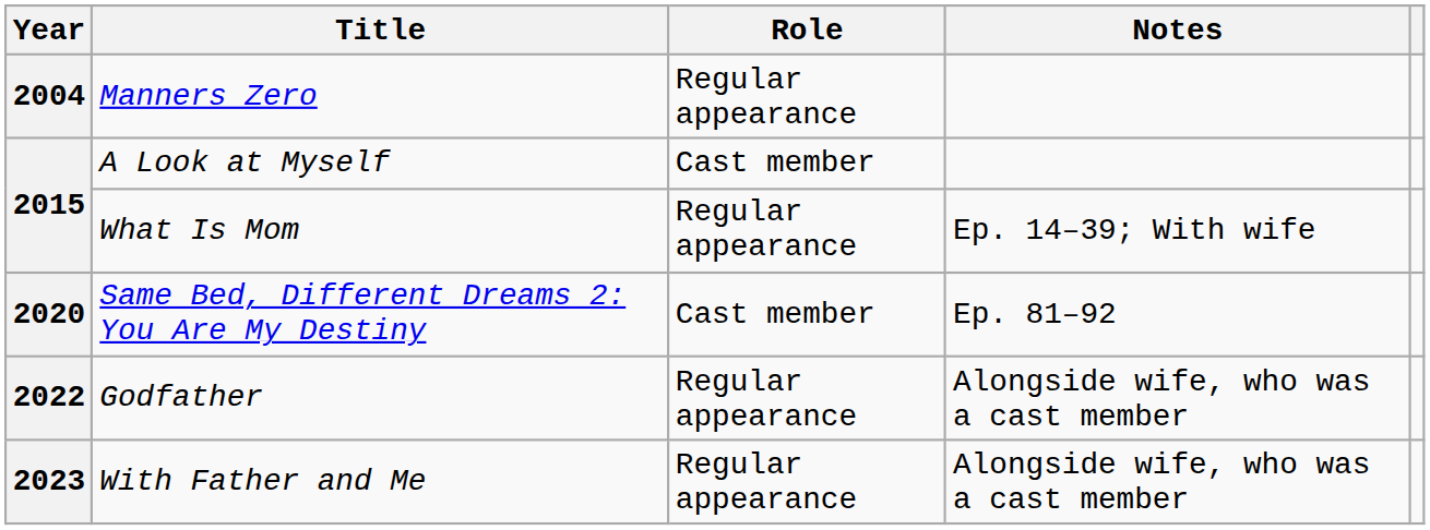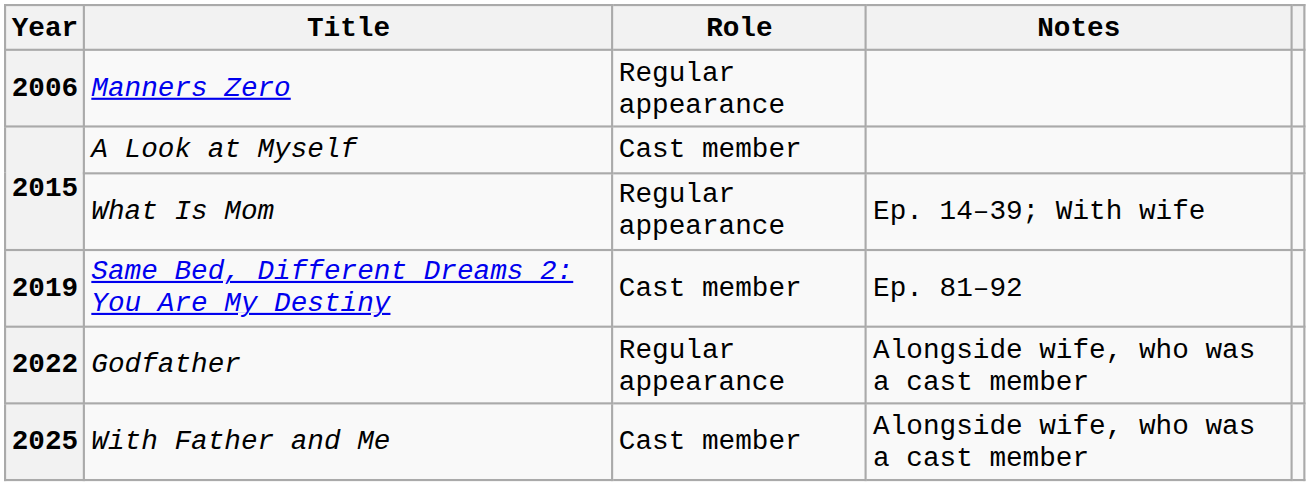 <table class="wikitable sortable plainrowheaders">
 <tr>
 <th scope="col">Year</th>
 <th scope="col">Title</th>
 <th scope="col">Role</th>
 <th scope="col" class="unsortable">Notes</th>
 <th scope="col" class="unsortable"></th>
 </tr>
 <tr>
-<th scope="row">2004</th>
+<th scope="row">2006</th>
 <td><em><a href='#'>Manners Zero</a></em></td>
 <td>Regular appearance</td>
 <td></td>
 <td></td>
 </tr>
 <tr>
 <th scope="row" rowspan="2">2015</th>
 <td><em>A Look at Myself</em></td>
 <td>Cast member</td>
 <td></td>
 <td></td>
 </tr>
 <tr>
 <td><em>What Is Mom</em></td>
 <td>Regular appearance</td>
 <td>Ep. 14–39; With wife</td>
 <td></td>
 </tr>
 <tr>
-<th scope="row">2020</th>
+<th scope="row">2019</th>
 <td><em><a href='#'>Same Bed, Different Dreams 2: You Are My Destiny</a></em></td>
 <td>Cast member</td>
 <td>Ep. 81–92</td>
 <td></td>
 </tr>
 <tr>
 <th scope="row">2022</th>
 <td><em>Godfather</em></td>
 <td>Regular appearance</td>
 <td>Alongside wife, who was a cast member</td>
 <td></td>
 </tr>
 <tr>
-<th scope="row">2023</th>
+<th scope="row">2025</th>
 <td><em>With Father and Me</em></td>
-<td>Regular appearance</td>
+<td>Cast member</td>
 <td>Alongside wife, who was a cast member</td>
 <td></td>
 </tr>
 </table>
